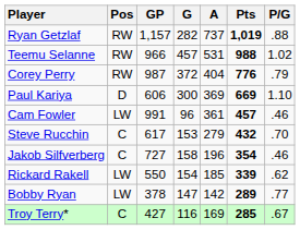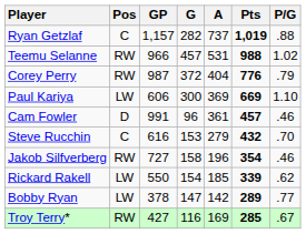 <table class="wikitable" style="text-align:center; float:left; margin-right:1em;">
 <tr>
 <th style="text-align:left;">Player</th>
 <th>Pos</th>
 <th>GP</th>
 <th>G</th>
 <th>A</th>
 <th>Pts</th>
 <th>P/G</th>
 </tr>
 <tr>
 <td style="text-align:left;"><a href='#'>Ryan Getzlaf</a></td>
-<td>RW</td>
+<td>C</td>
 <td>1,157</td>
 <td>282</td>
 <td>737</td>
 <td><strong>1,019</strong></td>
 <td>.88</td>
 </tr>
 <tr>
 <td style="text-align:left;"><a href='#'>Teemu Selanne</a></td>
 <td>RW</td>
 <td>966</td>
 <td>457</td>
 <td>531</td>
 <td><strong>988</strong></td>
 <td>1.02</td>
 </tr>
 <tr>
 <td style="text-align:left;"><a href='#'>Corey Perry</a></td>
 <td>RW</td>
 <td>987</td>
 <td>372</td>
 <td>404</td>
 <td><strong>776</strong></td>
 <td>.79</td>
 </tr>
 <tr>
 <td style="text-align:left;"><a href='#'>Paul Kariya</a></td>
-<td>D</td>
+<td>LW</td>
 <td>606</td>
 <td>300</td>
 <td>369</td>
 <td><strong>669</strong></td>
 <td>1.10</td>
 </tr>
 <tr>
 <td style="text-align:left;"><a href='#'>Cam Fowler</a></td>
-<td>LW</td>
+<td>D</td>
 <td>991</td>
 <td>96</td>
 <td>361</td>
 <td><strong>457</strong></td>
 <td>.46</td>
 </tr>
 <tr>
 <td style="text-align:left;"><a href='#'>Steve Rucchin</a></td>
 <td>C</td>
-<td>617</td>
+<td>616</td>
 <td>153</td>
 <td>279</td>
 <td><strong>432</strong></td>
 <td>.70</td>
 </tr>
 <tr>
 <td style="text-align:left;"><a href='#'>Jakob Silfverberg</a></td>
-<td>C</td>
+<td>RW</td>
 <td>727</td>
 <td>158</td>
 <td>196</td>
 <td><strong>354</strong></td>
 <td>.46</td>
 </tr>
 <tr>
 <td style="text-align:left;"><a href='#'>Rickard Rakell</a></td>
 <td>LW</td>
 <td>550</td>
 <td>154</td>
 <td>185</td>
 <td><strong>339</strong></td>
 <td>.62</td>
 </tr>
 <tr>
 <td style="text-align:left;"><a href='#'>Bobby Ryan</a></td>
 <td>LW</td>
 <td>378</td>
 <td>147</td>
 <td>142</td>
 <td><strong>289</strong></td>
 <td>.77</td>
 </tr>
 <tr style="background:#cfc;">
 <td style="text-align:left;"><a href='#'>Troy Terry</a>*</td>
-<td>C</td>
+<td>RW</td>
 <td>427</td>
 <td>116</td>
 <td>169</td>
 <td><strong>285</strong></td>
 <td>.67</td>
 </tr>
 </table>
